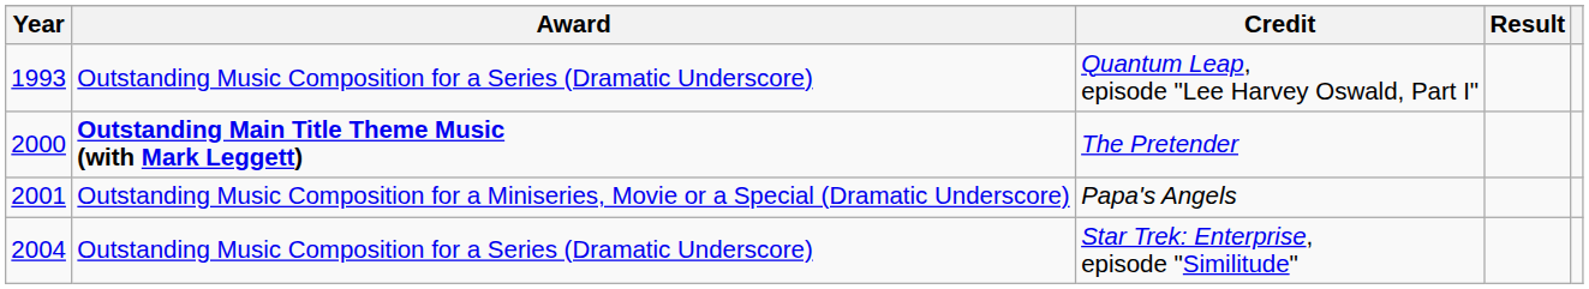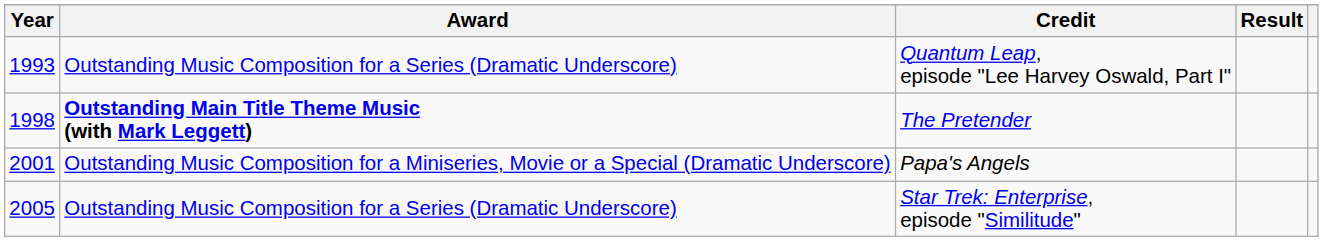 <table class="wikitable sortable">
 <tr style="text-align:center;">
 </tr>
 <tr>
 <th>Year</th>
 <th>Award</th>
 <th>Credit</th>
 <th>Result</th>
 <th></th>
 </tr>
 <tr>
 <td><a href='#'>1993</a></td>
 <td><a href='#'>Outstanding Music Composition for a Series (Dramatic Underscore)</a></td>
 <td><em><a href='#'>Quantum Leap</a></em>,<br>episode "Lee Harvey Oswald, Part I"</td>
 <td></td>
 <td></td>
 </tr>
 <tr>
-<td><a href='#'>2000</a></td>
+<td><a href='#'>1998</a></td>
 <td><strong><a href='#'>Outstanding Main Title Theme Music</a><br>(with <a href='#'>Mark Leggett</a>)</strong></td>
 <td><em><a href='#'>The Pretender</a></em></td>
 <td></td>
 <td></td>
 </tr>
 <tr>
 <td><a href='#'>2001</a></td>
 <td><a href='#'>Outstanding Music Composition for a Miniseries, Movie or a Special (Dramatic Underscore)</a></td>
 <td><em>Papa's Angels</em></td>
 <td></td>
 <td></td>
 </tr>
 <tr>
-<td><a href='#'>2004</a></td>
+<td><a href='#'>2005</a></td>
 <td><a href='#'>Outstanding Music Composition for a Series (Dramatic Underscore)</a></td>
 <td><em><a href='#'>Star Trek: Enterprise</a></em>,<br>episode "<a href='#'>Similitude</a>"</td>
 <td></td>
 <td></td>
 </tr>
 </table>
